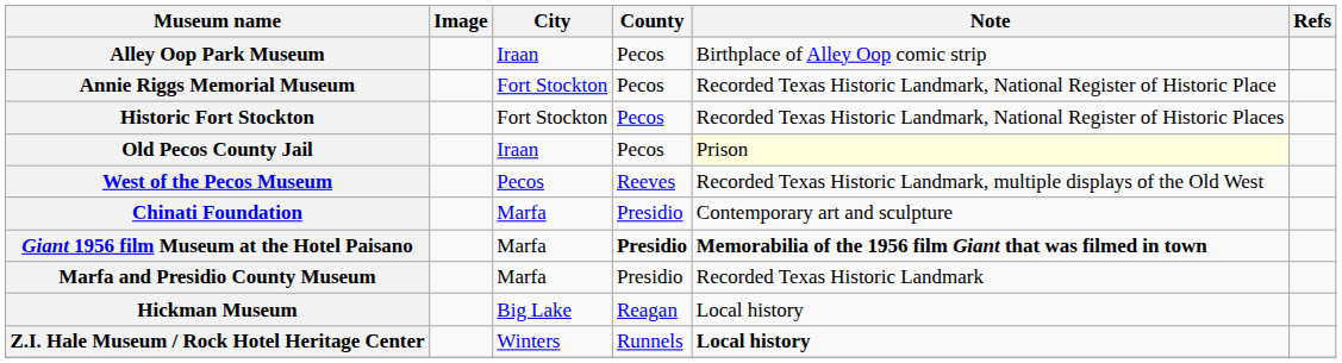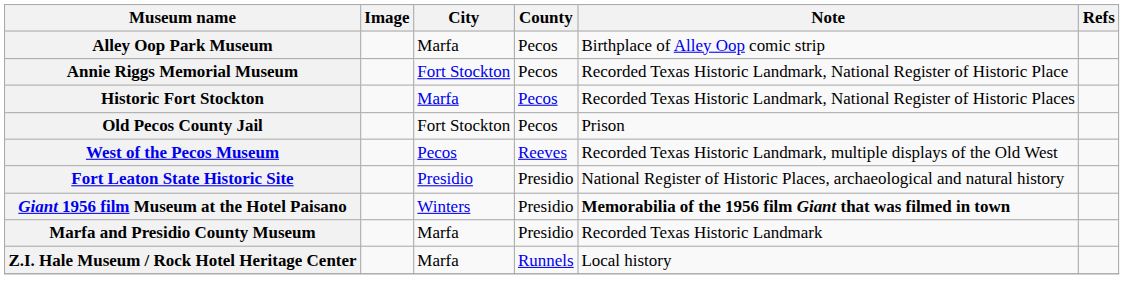 <table class="wikitable sortable plainrowheaders">
 <tr>
 <th scope="col">Museum name</th>
 <th scope="col"  class="unsortable">Image</th>
 <th scope="col">City</th>
 <th scope="col">County</th>
 <th scope="col">Note</th>
 <th scope="col" class="unsortable">Refs</th>
 </tr>
 <tr>
 <th scope="row">Alley Oop Park Museum</th>
 <td></td>
-<td><a href='#'>Iraan</a></td>
+<td>Marfa</td>
 <td>Pecos</td>
 <td>Birthplace of <a href='#'>Alley Oop</a> comic strip</td>
 <td align="center"></td>
 </tr>
 <tr>
 <th scope="row">Annie Riggs Memorial Museum</th>
 <td></td>
 <td><a href='#'>Fort Stockton</a></td>
 <td>Pecos</td>
 <td>Recorded Texas Historic Landmark, National Register of Historic Place</td>
 <td align="center"></td>
 </tr>
 <tr>
 <th scope="row">Historic Fort Stockton</th>
 <td></td>
-<td>Fort Stockton</td>
+<td><a href='#'>Marfa</a></td>
 <td><a href='#'>Pecos</a></td>
 <td>Recorded Texas Historic Landmark, National Register of Historic Places</td>
 <td align="center"></td>
 </tr>
 <tr>
 <th scope="row">Old Pecos County Jail</th>
 <td></td>
-<td><a href='#'>Iraan</a></td>
+<td>Fort Stockton</td>
 <td>Pecos</td>
-<td style="background: lightyellow;">Prison</td>
+<td>Prison</td>
 <td align="center"></td>
 </tr>
 <tr>
 <th scope="row"><a href='#'>West of the Pecos Museum</a></th>
 <td></td>
 <td><a href='#'>Pecos</a></td>
 <td><a href='#'>Reeves</a></td>
 <td>Recorded Texas Historic Landmark, multiple displays of the Old West</td>
 <td align="center"></td>
 </tr>
 <tr>
-<th scope="row"><a href='#'>Chinati Foundation</a></th>
+<th scope="row"><a href='#'>Fort Leaton State Historic Site</a></th>
 <td></td>
-<td><a href='#'>Marfa</a></td>
 <td><a href='#'>Presidio</a></td>
-<td>Contemporary art and sculpture</td>
+<td>Presidio</td>
+<td>National Register of Historic Places, archaeological and natural history</td>
 <td align="center"></td>
 </tr>
 <tr>
 <th scope="row"><a href='#'><em>Giant</em> 1956 film</a> Museum at the Hotel Paisano</th>
 <td></td>
-<td>Marfa</td>
-<td><strong>Presidio</strong></td>
+<td><a href='#'>Winters</a></td>
+<td>Presidio</td>
 <td><strong>Memorabilia of the 1956 film <em>Giant</em> that was filmed in town</strong></td>
 <td align="center"></td>
 </tr>
 <tr>
 <th scope="row">Marfa and Presidio County Museum</th>
 <td></td>
 <td>Marfa</td>
 <td>Presidio</td>
 <td>Recorded Texas Historic Landmark</td>
 <td align="center"></td>
 </tr>
 <tr>
-<th scope="row">Hickman Museum</th>
-<td></td>
-<td><a href='#'>Big Lake</a></td>
-<td><a href='#'>Reagan</a></td>
-<td>Local history</td>
-<td align="center"></td>
-</tr>
-<tr>
 <th scope="row">Z.I. Hale Museum / Rock Hotel Heritage Center</th>
 <td></td>
-<td><a href='#'>Winters</a></td>
+<td>Marfa</td>
 <td><a href='#'>Runnels</a></td>
-<td><strong>Local history</strong></td>
+<td>Local history</td>
 <td align="center"></td>
 </tr>
 <tr>
 </tr>
 </table>
